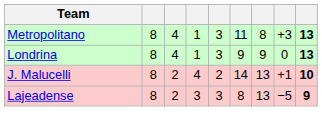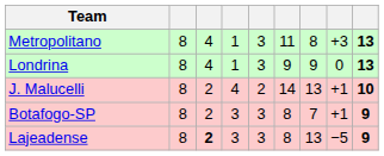 <table class="wikitable" style="text-align: center;">
 <tr>
 <th width=165>Team</th>
 <th width=20></th>
 <th width=20></th>
 <th width=20></th>
 <th width=20></th>
 <th width=20></th>
 <th width=20></th>
 <th width=20></th>
 <th width=20></th>
 </tr>
 <tr bgcolor=#ccffcc>
 <td align=left> <a href='#'>Metropolitano</a></td>
 <td>8</td>
 <td>4</td>
 <td>1</td>
 <td>3</td>
 <td>11</td>
 <td>8</td>
 <td>+3</td>
 <td><strong>13</strong></td>
 </tr>
 <tr bgcolor=#ccffcc>
 <td align=left> <a href='#'>Londrina</a></td>
 <td>8</td>
 <td>4</td>
 <td>1</td>
 <td>3</td>
 <td>9</td>
 <td>9</td>
 <td>0</td>
 <td><strong>13</strong></td>
 </tr>
 <tr bgcolor=#FDCBCC>
 <td align=left> <a href='#'>J. Malucelli</a></td>
 <td>8</td>
 <td>2</td>
 <td>4</td>
 <td>2</td>
 <td>14</td>
 <td>13</td>
 <td>+1</td>
 <td><strong>10</strong></td>
 </tr>
 <tr bgcolor=#FDCBCC>
+<td align=left> <a href='#'>Botafogo-SP</a></td>
+<td>8</td>
+<td>2</td>
+<td>3</td>
+<td>3</td>
+<td>8</td>
+<td>7</td>
+<td>+1</td>
+<td><strong>9</strong></td>
+</tr>
+<tr bgcolor=#FDCBCC>
 <td align=left> <a href='#'>Lajeadense</a></td>
 <td>8</td>
-<td>2</td>
+<td><strong>2</strong></td>
 <td>3</td>
 <td>3</td>
 <td>8</td>
 <td>13</td>
 <td>−5</td>
 <td><strong>9</strong></td>
 </tr>
 </table>
